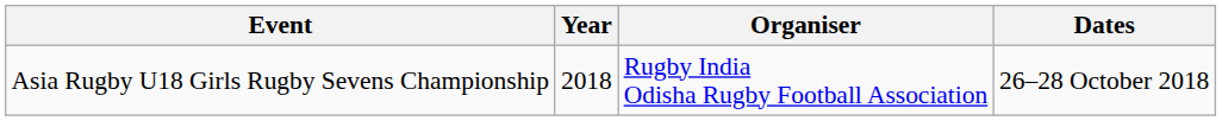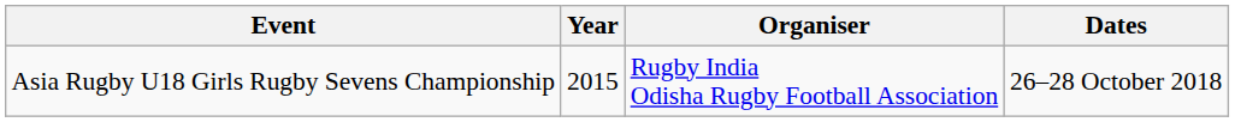 <table class="wikitable sortable">
 <tr>
 <th>Event</th>
 <th>Year</th>
 <th>Organiser</th>
 <th>Dates</th>
 </tr>
 <tr>
 <td>Asia Rugby U18 Girls Rugby Sevens Championship</td>
-<td>2018</td>
+<td>2015</td>
 <td><a href='#'>Rugby India</a> <br> <a href='#'>Odisha Rugby Football Association</a></td>
 <td>26–28 October 2018</td>
 </tr>
 </table>
